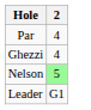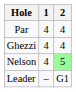 <table class="wikitable" style="text-align:center">
 <tr>
 <th>Hole</th>
+<th> 1 </th>
 <th> 2 </th>
 </tr>
 <tr>
 <td>Par</td>
 <td>4</td>
+<td>4</td>
 </tr>
 <tr>
 <td align=left> Ghezzi</td>
 <td>4</td>
+<td>4</td>
 </tr>
 <tr>
 <td align=left> Nelson</td>
+<td>4</td>
 <td style="background: PaleGreen;">5</td>
 </tr>
 <tr>
 <td align=left>Leader</td>
+<td>–</td>
 <td>G1</td>
 </tr>
 </table>
